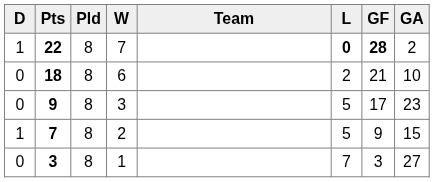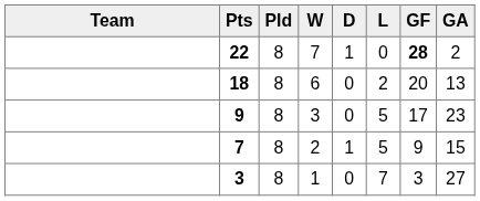 <table style=border-collapse:collapse border=1 cellspacing=0 cellpadding=5>
 <tr align=center bgcolor=#efefef>
-<th width=20>D</th>
+<th width=185>Team</th>
 <th width=20>Pts</th>
 <th width=20>Pld</th>
 <th width=20>W</th>
-<th width=185>Team</th>
+<th width=20>D</th>
 <th width=20>L</th>
 <th width=20>GF</th>
 <th width=20>GA</th>
 </tr>
 <tr align=center>
-<td>1</td>
+<td align=left><strong></strong></td>
 <td><strong>22</strong></td>
 <td>8</td>
 <td>7</td>
-<td align=left><strong></strong></td>
-<td><strong>0</strong></td>
+<td>1</td>
+<td>0</td>
 <td><strong>28</strong></td>
 <td>2</td>
 </tr>
 <tr align=center>
-<td>0</td>
+<td align=left></td>
 <td><strong>18</strong></td>
 <td>8</td>
 <td>6</td>
-<td align=left></td>
+<td>0</td>
 <td>2</td>
-<td>21</td>
-<td>10</td>
+<td>20</td>
+<td>13</td>
 </tr>
 <tr align=center>
-<td>0</td>
+<td align=left></td>
 <td><strong>9</strong></td>
 <td>8</td>
 <td>3</td>
-<td align=left></td>
+<td>0</td>
 <td>5</td>
 <td>17</td>
 <td>23</td>
 </tr>
 <tr align=center>
-<td>1</td>
+<td align=left></td>
 <td><strong>7</strong></td>
 <td>8</td>
 <td>2</td>
-<td align=left></td>
+<td>1</td>
 <td>5</td>
 <td>9</td>
 <td>15</td>
 </tr>
 <tr align=center>
-<td>0</td>
+<td align=left></td>
 <td><strong>3</strong></td>
 <td>8</td>
 <td>1</td>
-<td align=left></td>
+<td>0</td>
 <td>7</td>
 <td>3</td>
 <td>27</td>
 </tr>
 </table>
